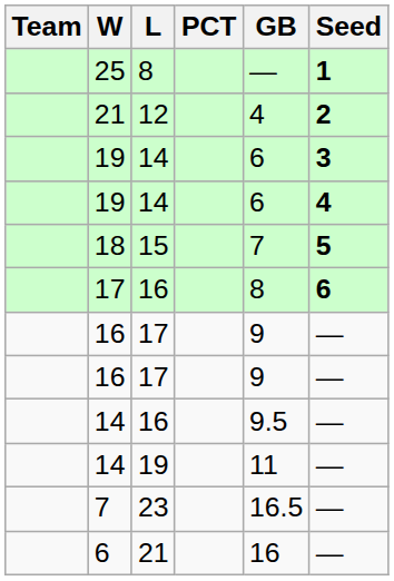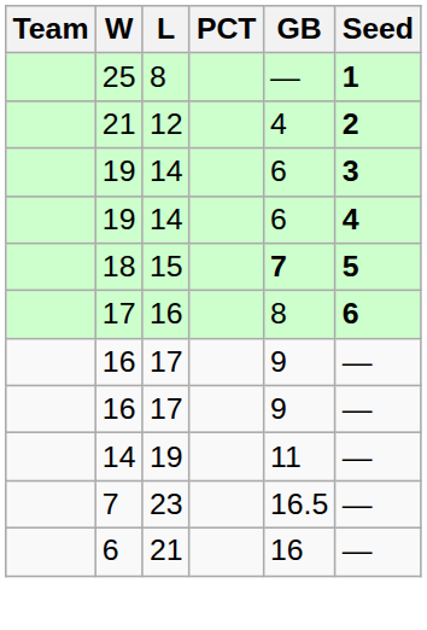 <table class=wikitable>
 <tr>
 <th>Team</th>
 <th>W</th>
 <th>L</th>
 <th>PCT</th>
 <th>GB</th>
 <th>Seed</th>
 </tr>
 <tr bgcolor="#ccffcc">
 <td></td>
 <td>25</td>
 <td>8</td>
 <td></td>
 <td>—</td>
 <td><strong>1</strong></td>
 </tr>
 <tr bgcolor="#ccffcc">
 <td></td>
 <td>21</td>
 <td>12</td>
 <td></td>
 <td>4</td>
 <td><strong>2</strong></td>
 </tr>
 <tr bgcolor="#ccffcc">
 <td></td>
 <td>19</td>
 <td>14</td>
 <td></td>
 <td>6</td>
 <td><strong>3</strong></td>
 </tr>
 <tr bgcolor="#ccffcc">
 <td></td>
 <td>19</td>
 <td>14</td>
 <td></td>
 <td>6</td>
 <td><strong>4</strong></td>
 </tr>
 <tr bgcolor="#ccffcc">
 <td></td>
 <td>18</td>
 <td>15</td>
 <td></td>
-<td>7</td>
+<td><strong>7</strong></td>
 <td><strong>5</strong></td>
 </tr>
 <tr bgcolor="#ccffcc">
 <td></td>
 <td>17</td>
 <td>16</td>
 <td></td>
 <td>8</td>
 <td><strong>6</strong></td>
 </tr>
 <tr>
 <td></td>
 <td>16</td>
 <td>17</td>
 <td></td>
 <td>9</td>
 <td>—</td>
 </tr>
 <tr>
 <td></td>
 <td>16</td>
 <td>17</td>
 <td></td>
 <td>9</td>
 <td>—</td>
 </tr>
 <tr>
 <td></td>
 <td>14</td>
-<td>16</td>
-<td></td>
-<td>9.5</td>
-<td>—</td>
-</tr>
-<tr>
-<td></td>
-<td>14</td>
 <td>19</td>
 <td></td>
 <td>11</td>
 <td>—</td>
 </tr>
 <tr>
 <td></td>
 <td>7</td>
 <td>23</td>
 <td></td>
 <td>16.5</td>
 <td>—</td>
 </tr>
 <tr>
 <td></td>
 <td>6</td>
 <td>21</td>
 <td></td>
 <td>16</td>
 <td>—</td>
 </tr>
 </table>
